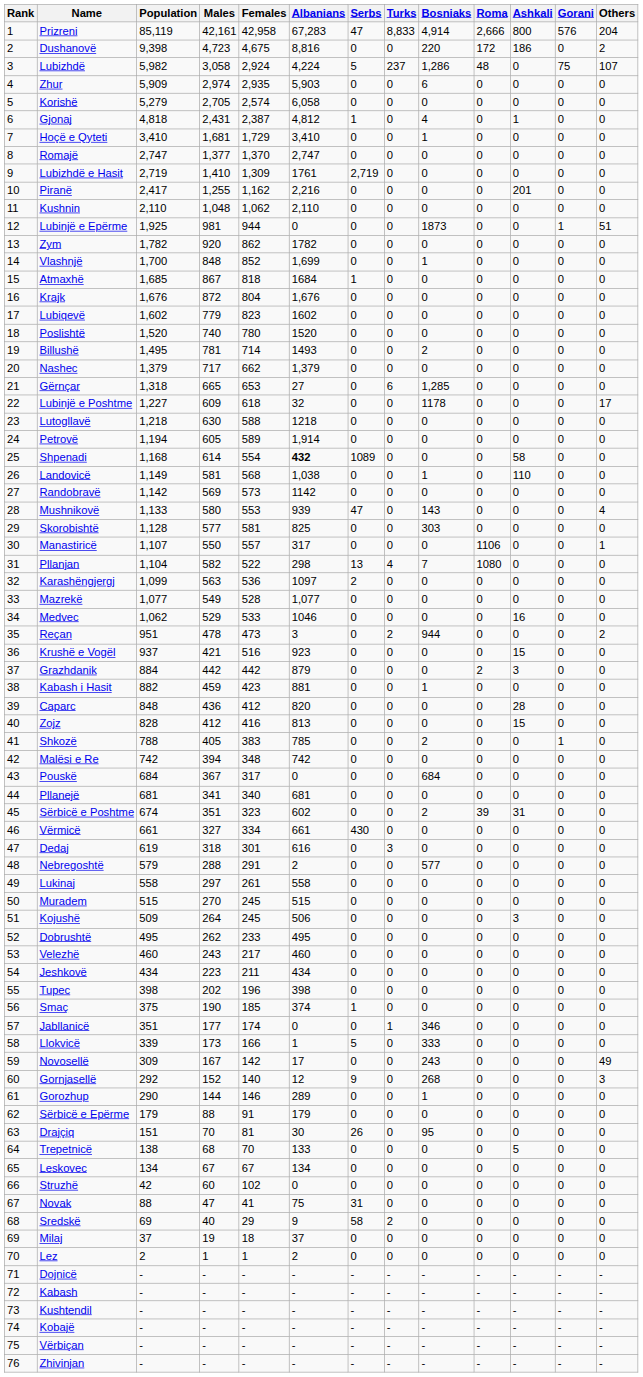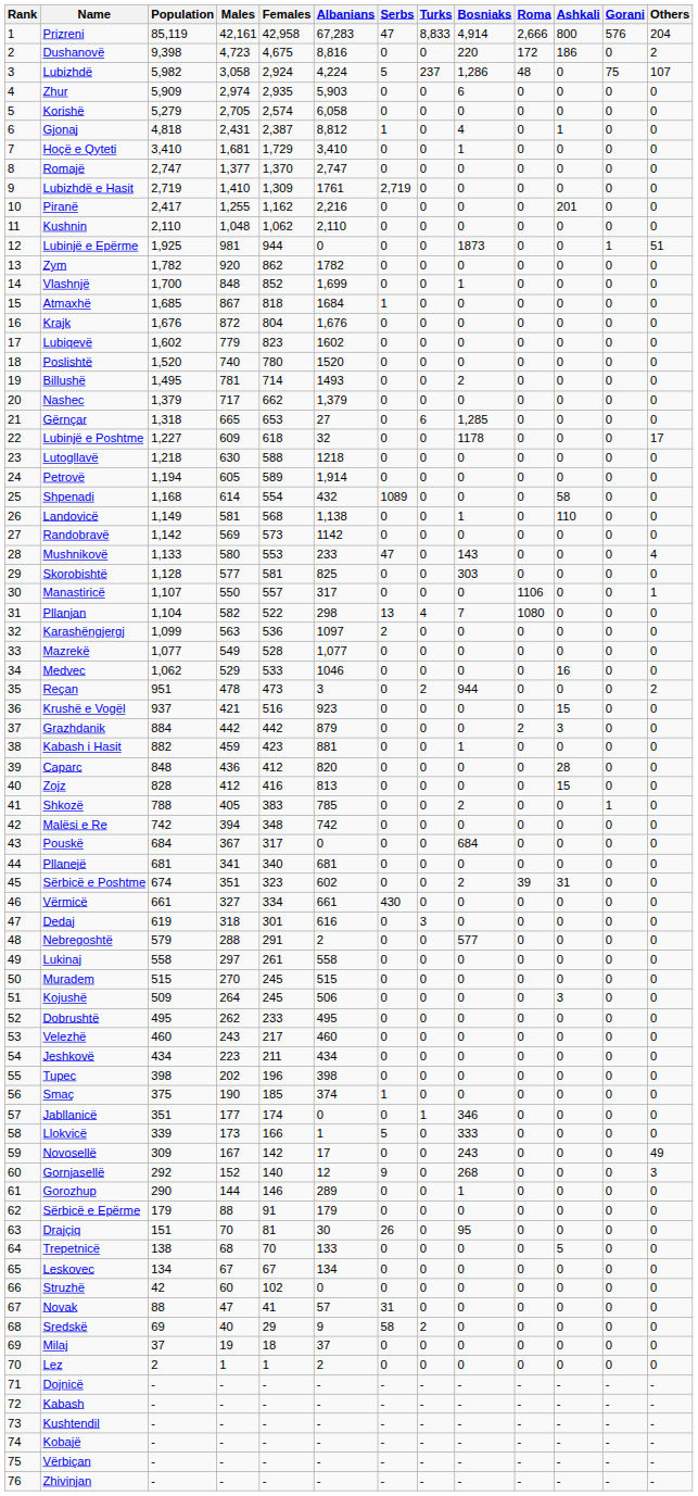 <table class="wikitable mw-collapsible mw-collapsed">
 <tr>
 <th>Rank</th>
 <th>Name</th>
 <th>Population</th>
 <th>Males</th>
 <th>Females</th>
 <th><a href='#'>Albanians</a></th>
 <th><a href='#'>Serbs</a></th>
 <th><a href='#'>Turks</a></th>
 <th><a href='#'>Bosniaks</a></th>
 <th><a href='#'>Roma</a></th>
 <th><a href='#'>Ashkali</a></th>
 <th><a href='#'>Gorani</a></th>
 <th>Others</th>
 </tr>
 <tr>
 <td>1</td>
 <td><a href='#'>Prizreni</a></td>
 <td>85,119</td>
 <td>42,161</td>
 <td>42,958</td>
 <td>67,283</td>
 <td>47</td>
 <td>8,833</td>
 <td>4,914</td>
 <td>2,666</td>
 <td>800</td>
 <td>576</td>
 <td>204</td>
 </tr>
 <tr>
 <td>2</td>
 <td><a href='#'>Dushanovë</a></td>
 <td>9,398</td>
 <td>4,723</td>
 <td>4,675</td>
 <td>8,816</td>
 <td>0</td>
 <td>0</td>
 <td>220</td>
 <td>172</td>
 <td>186</td>
 <td>0</td>
 <td>2</td>
 </tr>
 <tr>
 <td>3</td>
 <td><a href='#'>Lubizhdë</a></td>
 <td>5,982</td>
 <td>3,058</td>
 <td>2,924</td>
 <td>4,224</td>
 <td>5</td>
 <td>237</td>
 <td>1,286</td>
 <td>48</td>
 <td>0</td>
 <td>75</td>
 <td>107</td>
 </tr>
 <tr>
 <td>4</td>
 <td><a href='#'>Zhur</a></td>
 <td>5,909</td>
 <td>2,974</td>
 <td>2,935</td>
 <td>5,903</td>
 <td>0</td>
 <td>0</td>
 <td>6</td>
 <td>0</td>
 <td>0</td>
 <td>0</td>
 <td>0</td>
 </tr>
 <tr>
 <td>5</td>
 <td><a href='#'>Korishë</a></td>
 <td>5,279</td>
 <td>2,705</td>
 <td>2,574</td>
 <td>6,058</td>
 <td>0</td>
 <td>0</td>
 <td>0</td>
 <td>0</td>
 <td>0</td>
 <td>0</td>
 <td>0</td>
 </tr>
 <tr>
 <td>6</td>
 <td><a href='#'>Gjonaj</a></td>
 <td>4,818</td>
 <td>2,431</td>
 <td>2,387</td>
-<td>4,812</td>
+<td>8,812</td>
 <td>1</td>
 <td>0</td>
 <td>4</td>
 <td>0</td>
 <td>1</td>
 <td>0</td>
 <td>0</td>
 </tr>
 <tr>
 <td>7</td>
 <td><a href='#'>Hoçë e Qyteti</a></td>
 <td>3,410</td>
 <td>1,681</td>
 <td>1,729</td>
 <td>3,410</td>
 <td>0</td>
 <td>0</td>
 <td>1</td>
 <td>0</td>
 <td>0</td>
 <td>0</td>
 <td>0</td>
 </tr>
 <tr>
 <td>8</td>
 <td><a href='#'>Romajë</a></td>
 <td>2,747</td>
 <td>1,377</td>
 <td>1,370</td>
 <td>2,747</td>
 <td>0</td>
 <td>0</td>
 <td>0</td>
 <td>0</td>
 <td>0</td>
 <td>0</td>
 <td>0</td>
 </tr>
 <tr>
 <td>9</td>
 <td><a href='#'>Lubizhdë e Hasit</a></td>
 <td>2,719</td>
 <td>1,410</td>
 <td>1,309</td>
 <td>1761</td>
 <td>2,719</td>
 <td>0</td>
 <td>0</td>
 <td>0</td>
 <td>0</td>
 <td>0</td>
 <td>0</td>
 </tr>
 <tr>
 <td>10</td>
 <td><a href='#'>Piranë</a></td>
 <td>2,417</td>
 <td>1,255</td>
 <td>1,162</td>
 <td>2,216</td>
 <td>0</td>
 <td>0</td>
 <td>0</td>
 <td>0</td>
 <td>201</td>
 <td>0</td>
 <td>0</td>
 </tr>
 <tr>
 <td>11</td>
 <td><a href='#'>Kushnin</a></td>
 <td>2,110</td>
 <td>1,048</td>
 <td>1,062</td>
 <td>2,110</td>
 <td>0</td>
 <td>0</td>
 <td>0</td>
 <td>0</td>
 <td>0</td>
 <td>0</td>
 <td>0</td>
 </tr>
 <tr>
 <td>12</td>
 <td><a href='#'>Lubinjë e Epërme</a></td>
 <td>1,925</td>
 <td>981</td>
 <td>944</td>
 <td>0</td>
 <td>0</td>
 <td>0</td>
 <td>1873</td>
 <td>0</td>
 <td>0</td>
 <td>1</td>
 <td>51</td>
 </tr>
 <tr>
 <td>13</td>
 <td><a href='#'>Zym</a></td>
 <td>1,782</td>
 <td>920</td>
 <td>862</td>
 <td>1782</td>
 <td>0</td>
 <td>0</td>
 <td>0</td>
 <td>0</td>
 <td>0</td>
 <td>0</td>
 <td>0</td>
 </tr>
 <tr>
 <td>14</td>
 <td><a href='#'>Vlashnjë</a></td>
 <td>1,700</td>
 <td>848</td>
 <td>852</td>
 <td>1,699</td>
 <td>0</td>
 <td>0</td>
 <td>1</td>
 <td>0</td>
 <td>0</td>
 <td>0</td>
 <td>0</td>
 </tr>
 <tr>
 <td>15</td>
 <td><a href='#'>Atmaxhë</a></td>
 <td>1,685</td>
 <td>867</td>
 <td>818</td>
 <td>1684</td>
 <td>1</td>
 <td>0</td>
 <td>0</td>
 <td>0</td>
 <td>0</td>
 <td>0</td>
 <td>0</td>
 </tr>
 <tr>
 <td>16</td>
 <td><a href='#'>Krajk</a></td>
 <td>1,676</td>
 <td>872</td>
 <td>804</td>
 <td>1,676</td>
 <td>0</td>
 <td>0</td>
 <td>0</td>
 <td>0</td>
 <td>0</td>
 <td>0</td>
 <td>0</td>
 </tr>
 <tr>
 <td>17</td>
 <td><a href='#'>Lubiqevë</a></td>
 <td>1,602</td>
 <td>779</td>
 <td>823</td>
 <td>1602</td>
 <td>0</td>
 <td>0</td>
 <td>0</td>
 <td>0</td>
 <td>0</td>
 <td>0</td>
 <td>0</td>
 </tr>
 <tr>
 <td>18</td>
 <td><a href='#'>Poslishtë</a></td>
 <td>1,520</td>
 <td>740</td>
 <td>780</td>
 <td>1520</td>
 <td>0</td>
 <td>0</td>
 <td>0</td>
 <td>0</td>
 <td>0</td>
 <td>0</td>
 <td>0</td>
 </tr>
 <tr>
 <td>19</td>
 <td><a href='#'>Billushë</a></td>
 <td>1,495</td>
 <td>781</td>
 <td>714</td>
 <td>1493</td>
 <td>0</td>
 <td>0</td>
 <td>2</td>
 <td>0</td>
 <td>0</td>
 <td>0</td>
 <td>0</td>
 </tr>
 <tr>
 <td>20</td>
 <td><a href='#'>Nashec</a></td>
 <td>1,379</td>
 <td>717</td>
 <td>662</td>
 <td>1,379</td>
 <td>0</td>
 <td>0</td>
 <td>0</td>
 <td>0</td>
 <td>0</td>
 <td>0</td>
 <td>0</td>
 </tr>
 <tr>
 <td>21</td>
 <td><a href='#'>Gërnçar</a></td>
 <td>1,318</td>
 <td>665</td>
 <td>653</td>
 <td>27</td>
 <td>0</td>
 <td>6</td>
 <td>1,285</td>
 <td>0</td>
 <td>0</td>
 <td>0</td>
 <td>0</td>
 </tr>
 <tr>
 <td>22</td>
 <td><a href='#'>Lubinjë e Poshtme</a></td>
 <td>1,227</td>
 <td>609</td>
 <td>618</td>
 <td>32</td>
 <td>0</td>
 <td>0</td>
 <td>1178</td>
 <td>0</td>
 <td>0</td>
 <td>0</td>
 <td>17</td>
 </tr>
 <tr>
 <td>23</td>
 <td><a href='#'>Lutogllavë</a></td>
 <td>1,218</td>
 <td>630</td>
 <td>588</td>
 <td>1218</td>
 <td>0</td>
 <td>0</td>
 <td>0</td>
 <td>0</td>
 <td>0</td>
 <td>0</td>
 <td>0</td>
 </tr>
 <tr>
 <td>24</td>
 <td><a href='#'>Petrovë</a></td>
 <td>1,194</td>
 <td>605</td>
 <td>589</td>
 <td>1,914</td>
 <td>0</td>
 <td>0</td>
 <td>0</td>
 <td>0</td>
 <td>0</td>
 <td>0</td>
 <td>0</td>
 </tr>
 <tr>
 <td>25</td>
 <td><a href='#'>Shpenadi</a></td>
 <td>1,168</td>
 <td>614</td>
 <td>554</td>
-<td><strong>432</strong></td>
+<td>432</td>
 <td>1089</td>
 <td>0</td>
 <td>0</td>
 <td>0</td>
 <td>58</td>
 <td>0</td>
 <td>0</td>
 </tr>
 <tr>
 <td>26</td>
 <td><a href='#'>Landovicë</a></td>
 <td>1,149</td>
 <td>581</td>
 <td>568</td>
-<td>1,038</td>
+<td>1,138</td>
 <td>0</td>
 <td>0</td>
 <td>1</td>
 <td>0</td>
 <td>110</td>
 <td>0</td>
 <td>0</td>
 </tr>
 <tr>
 <td>27</td>
 <td><a href='#'>Randobravë</a></td>
 <td>1,142</td>
 <td>569</td>
 <td>573</td>
 <td>1142</td>
 <td>0</td>
 <td>0</td>
 <td>0</td>
 <td>0</td>
 <td>0</td>
 <td>0</td>
 <td>0</td>
 </tr>
 <tr>
 <td>28</td>
 <td><a href='#'>Mushnikovë</a></td>
 <td>1,133</td>
 <td>580</td>
 <td>553</td>
-<td>939</td>
+<td>233</td>
 <td>47</td>
 <td>0</td>
 <td>143</td>
 <td>0</td>
 <td>0</td>
 <td>0</td>
 <td>4</td>
 </tr>
 <tr>
 <td>29</td>
 <td><a href='#'>Skorobishtë</a></td>
 <td>1,128</td>
 <td>577</td>
 <td>581</td>
 <td>825</td>
 <td>0</td>
 <td>0</td>
 <td>303</td>
 <td>0</td>
 <td>0</td>
 <td>0</td>
 <td>0</td>
 </tr>
 <tr>
 <td>30</td>
 <td><a href='#'>Manastiricë</a></td>
 <td>1,107</td>
 <td>550</td>
 <td>557</td>
 <td>317</td>
 <td>0</td>
 <td>0</td>
 <td>0</td>
 <td>1106</td>
 <td>0</td>
 <td>0</td>
 <td>1</td>
 </tr>
 <tr>
 <td>31</td>
 <td><a href='#'>Pllanjan</a></td>
 <td>1,104</td>
 <td>582</td>
 <td>522</td>
 <td>298</td>
 <td>13</td>
 <td>4</td>
 <td>7</td>
 <td>1080</td>
 <td>0</td>
 <td>0</td>
 <td>0</td>
 </tr>
 <tr>
 <td>32</td>
 <td><a href='#'>Karashëngjergj</a></td>
 <td>1,099</td>
 <td>563</td>
 <td>536</td>
 <td>1097</td>
 <td>2</td>
 <td>0</td>
 <td>0</td>
 <td>0</td>
 <td>0</td>
 <td>0</td>
 <td>0</td>
 </tr>
 <tr>
 <td>33</td>
 <td><a href='#'>Mazrekë</a></td>
 <td>1,077</td>
 <td>549</td>
 <td>528</td>
 <td>1,077</td>
 <td>0</td>
 <td>0</td>
 <td>0</td>
 <td>0</td>
 <td>0</td>
 <td>0</td>
 <td>0</td>
 </tr>
 <tr>
 <td>34</td>
 <td><a href='#'>Medvec</a></td>
 <td>1,062</td>
 <td>529</td>
 <td>533</td>
 <td>1046</td>
 <td>0</td>
 <td>0</td>
 <td>0</td>
 <td>0</td>
 <td>16</td>
 <td>0</td>
 <td>0</td>
 </tr>
 <tr>
 <td>35</td>
 <td><a href='#'>Reçan</a></td>
 <td>951</td>
 <td>478</td>
 <td>473</td>
 <td>3</td>
 <td>0</td>
 <td>2</td>
 <td>944</td>
 <td>0</td>
 <td>0</td>
 <td>0</td>
 <td>2</td>
 </tr>
 <tr>
 <td>36</td>
 <td><a href='#'>Krushë e Vogël</a></td>
 <td>937</td>
 <td>421</td>
 <td>516</td>
 <td>923</td>
 <td>0</td>
 <td>0</td>
 <td>0</td>
 <td>0</td>
 <td>15</td>
 <td>0</td>
 <td>0</td>
 </tr>
 <tr>
 <td>37</td>
 <td><a href='#'>Grazhdanik</a></td>
 <td>884</td>
 <td>442</td>
 <td>442</td>
 <td>879</td>
 <td>0</td>
 <td>0</td>
 <td>0</td>
 <td>2</td>
 <td>3</td>
 <td>0</td>
 <td>0</td>
 </tr>
 <tr>
 <td>38</td>
 <td><a href='#'>Kabash i Hasit</a></td>
 <td>882</td>
 <td>459</td>
 <td>423</td>
 <td>881</td>
 <td>0</td>
 <td>0</td>
 <td>1</td>
 <td>0</td>
 <td>0</td>
 <td>0</td>
 <td>0</td>
 </tr>
 <tr>
 <td>39</td>
 <td><a href='#'>Caparc</a></td>
 <td>848</td>
 <td>436</td>
 <td>412</td>
 <td>820</td>
 <td>0</td>
 <td>0</td>
 <td>0</td>
 <td>0</td>
 <td>28</td>
 <td>0</td>
 <td>0</td>
 </tr>
 <tr>
 <td>40</td>
 <td><a href='#'>Zojz</a></td>
 <td>828</td>
 <td>412</td>
 <td>416</td>
 <td>813</td>
 <td>0</td>
 <td>0</td>
 <td>0</td>
 <td>0</td>
 <td>15</td>
 <td>0</td>
 <td>0</td>
 </tr>
 <tr>
 <td>41</td>
 <td><a href='#'>Shkozë</a></td>
 <td>788</td>
 <td>405</td>
 <td>383</td>
 <td>785</td>
 <td>0</td>
 <td>0</td>
 <td>2</td>
 <td>0</td>
 <td>0</td>
 <td>1</td>
 <td>0</td>
 </tr>
 <tr>
 <td>42</td>
 <td><a href='#'>Malësi e Re</a></td>
 <td>742</td>
 <td>394</td>
 <td>348</td>
 <td>742</td>
 <td>0</td>
 <td>0</td>
 <td>0</td>
 <td>0</td>
 <td>0</td>
 <td>0</td>
 <td>0</td>
 </tr>
 <tr>
 <td>43</td>
 <td><a href='#'>Pouskë</a></td>
 <td>684</td>
 <td>367</td>
 <td>317</td>
 <td>0</td>
 <td>0</td>
 <td>0</td>
 <td>684</td>
 <td>0</td>
 <td>0</td>
 <td>0</td>
 <td>0</td>
 </tr>
 <tr>
 <td>44</td>
 <td><a href='#'>Pllanejë</a></td>
 <td>681</td>
 <td>341</td>
 <td>340</td>
 <td>681</td>
 <td>0</td>
 <td>0</td>
 <td>0</td>
 <td>0</td>
 <td>0</td>
 <td>0</td>
 <td>0</td>
 </tr>
 <tr>
 <td>45</td>
 <td><a href='#'>Sërbicë e Poshtme</a></td>
 <td>674</td>
 <td>351</td>
 <td>323</td>
 <td>602</td>
 <td>0</td>
 <td>0</td>
 <td>2</td>
 <td>39</td>
 <td>31</td>
 <td>0</td>
 <td>0</td>
 </tr>
 <tr>
 <td>46</td>
 <td><a href='#'>Vërmicë</a></td>
 <td>661</td>
 <td>327</td>
 <td>334</td>
 <td>661</td>
 <td>430</td>
 <td>0</td>
 <td>0</td>
 <td>0</td>
 <td>0</td>
 <td>0</td>
 <td>0</td>
 </tr>
 <tr>
 <td>47</td>
 <td><a href='#'>Dedaj</a></td>
 <td>619</td>
 <td>318</td>
 <td>301</td>
 <td>616</td>
 <td>0</td>
 <td>3</td>
 <td>0</td>
 <td>0</td>
 <td>0</td>
 <td>0</td>
 <td>0</td>
 </tr>
 <tr>
 <td>48</td>
 <td><a href='#'>Nebregoshtë</a></td>
 <td>579</td>
 <td>288</td>
 <td>291</td>
 <td>2</td>
 <td>0</td>
 <td>0</td>
 <td>577</td>
 <td>0</td>
 <td>0</td>
 <td>0</td>
 <td>0</td>
 </tr>
 <tr>
 <td>49</td>
 <td><a href='#'>Lukinaj</a></td>
 <td>558</td>
 <td>297</td>
 <td>261</td>
 <td>558</td>
 <td>0</td>
 <td>0</td>
 <td>0</td>
 <td>0</td>
 <td>0</td>
 <td>0</td>
 <td>0</td>
 </tr>
 <tr>
 <td>50</td>
 <td><a href='#'>Muradem</a></td>
 <td>515</td>
 <td>270</td>
 <td>245</td>
 <td>515</td>
 <td>0</td>
 <td>0</td>
 <td>0</td>
 <td>0</td>
 <td>0</td>
 <td>0</td>
 <td>0</td>
 </tr>
 <tr>
 <td>51</td>
 <td><a href='#'>Kojushë</a></td>
 <td>509</td>
 <td>264</td>
 <td>245</td>
 <td>506</td>
 <td>0</td>
 <td>0</td>
 <td>0</td>
 <td>0</td>
 <td>3</td>
 <td>0</td>
 <td>0</td>
 </tr>
 <tr>
 <td>52</td>
 <td><a href='#'>Dobrushtë</a></td>
 <td>495</td>
 <td>262</td>
 <td>233</td>
 <td>495</td>
 <td>0</td>
 <td>0</td>
 <td>0</td>
 <td>0</td>
 <td>0</td>
 <td>0</td>
 <td>0</td>
 </tr>
 <tr>
 <td>53</td>
 <td><a href='#'>Velezhë</a></td>
 <td>460</td>
 <td>243</td>
 <td>217</td>
 <td>460</td>
 <td>0</td>
 <td>0</td>
 <td>0</td>
 <td>0</td>
 <td>0</td>
 <td>0</td>
 <td>0</td>
 </tr>
 <tr>
 <td>54</td>
 <td><a href='#'>Jeshkovë</a></td>
 <td>434</td>
 <td>223</td>
 <td>211</td>
 <td>434</td>
 <td>0</td>
 <td>0</td>
 <td>0</td>
 <td>0</td>
 <td>0</td>
 <td>0</td>
 <td>0</td>
 </tr>
 <tr>
 <td>55</td>
 <td><a href='#'>Tupec</a></td>
 <td>398</td>
 <td>202</td>
 <td>196</td>
 <td>398</td>
 <td>0</td>
 <td>0</td>
 <td>0</td>
 <td>0</td>
 <td>0</td>
 <td>0</td>
 <td>0</td>
 </tr>
 <tr>
 <td>56</td>
 <td><a href='#'>Smaç</a></td>
 <td>375</td>
 <td>190</td>
 <td>185</td>
 <td>374</td>
 <td>1</td>
 <td>0</td>
 <td>0</td>
 <td>0</td>
 <td>0</td>
 <td>0</td>
 <td>0</td>
 </tr>
 <tr>
 <td>57</td>
 <td><a href='#'>Jabllanicë</a></td>
 <td>351</td>
 <td>177</td>
 <td>174</td>
 <td>0</td>
 <td>0</td>
 <td>1</td>
 <td>346</td>
 <td>0</td>
 <td>0</td>
 <td>0</td>
 <td>0</td>
 </tr>
 <tr>
 <td>58</td>
 <td><a href='#'>Llokvicë</a></td>
 <td>339</td>
 <td>173</td>
 <td>166</td>
 <td>1</td>
 <td>5</td>
 <td>0</td>
 <td>333</td>
 <td>0</td>
 <td>0</td>
 <td>0</td>
 <td>0</td>
 </tr>
 <tr>
 <td>59</td>
 <td><a href='#'>Novosellë</a></td>
 <td>309</td>
 <td>167</td>
 <td>142</td>
 <td>17</td>
 <td>0</td>
 <td>0</td>
 <td>243</td>
 <td>0</td>
 <td>0</td>
 <td>0</td>
 <td>49</td>
 </tr>
 <tr>
 <td>60</td>
 <td><a href='#'>Gornjasellë</a></td>
 <td>292</td>
 <td>152</td>
 <td>140</td>
 <td>12</td>
 <td>9</td>
 <td>0</td>
 <td>268</td>
 <td>0</td>
 <td>0</td>
 <td>0</td>
 <td>3</td>
 </tr>
 <tr>
 <td>61</td>
 <td><a href='#'>Gorozhup</a></td>
 <td>290</td>
 <td>144</td>
 <td>146</td>
 <td>289</td>
 <td>0</td>
 <td>0</td>
 <td>1</td>
 <td>0</td>
 <td>0</td>
 <td>0</td>
 <td>0</td>
 </tr>
 <tr>
 <td>62</td>
 <td><a href='#'>Sërbicë e Epërme</a></td>
 <td>179</td>
 <td>88</td>
 <td>91</td>
 <td>179</td>
 <td>0</td>
 <td>0</td>
 <td>0</td>
 <td>0</td>
 <td>0</td>
 <td>0</td>
 <td>0</td>
 </tr>
 <tr>
 <td>63</td>
 <td><a href='#'>Drajçiq</a></td>
 <td>151</td>
 <td>70</td>
 <td>81</td>
 <td>30</td>
 <td>26</td>
 <td>0</td>
 <td>95</td>
 <td>0</td>
 <td>0</td>
 <td>0</td>
 <td>0</td>
 </tr>
 <tr>
 <td>64</td>
 <td><a href='#'>Trepetnicë</a></td>
 <td>138</td>
 <td>68</td>
 <td>70</td>
 <td>133</td>
 <td>0</td>
 <td>0</td>
 <td>0</td>
 <td>0</td>
 <td>5</td>
 <td>0</td>
 <td>0</td>
 </tr>
 <tr>
 <td>65</td>
 <td><a href='#'>Leskovec</a></td>
 <td>134</td>
 <td>67</td>
 <td>67</td>
 <td>134</td>
 <td>0</td>
 <td>0</td>
 <td>0</td>
 <td>0</td>
 <td>0</td>
 <td>0</td>
 <td>0</td>
 </tr>
 <tr>
 <td>66</td>
 <td><a href='#'>Struzhë</a></td>
 <td>42</td>
 <td>60</td>
 <td>102</td>
 <td>0</td>
 <td>0</td>
 <td>0</td>
 <td>0</td>
 <td>0</td>
 <td>0</td>
 <td>0</td>
 <td>0</td>
 </tr>
 <tr>
 <td>67</td>
 <td><a href='#'>Novak</a></td>
 <td>88</td>
 <td>47</td>
 <td>41</td>
-<td>75</td>
+<td>57</td>
 <td>31</td>
 <td>0</td>
 <td>0</td>
 <td>0</td>
 <td>0</td>
 <td>0</td>
 <td>0</td>
 </tr>
 <tr>
 <td>68</td>
 <td><a href='#'>Sredskë</a></td>
 <td>69</td>
 <td>40</td>
 <td>29</td>
 <td>9</td>
 <td>58</td>
 <td>2</td>
 <td>0</td>
 <td>0</td>
 <td>0</td>
 <td>0</td>
 <td>0</td>
 </tr>
 <tr>
 <td>69</td>
 <td><a href='#'>Milaj</a></td>
 <td>37</td>
 <td>19</td>
 <td>18</td>
 <td>37</td>
 <td>0</td>
 <td>0</td>
 <td>0</td>
 <td>0</td>
 <td>0</td>
 <td>0</td>
 <td>0</td>
 </tr>
 <tr>
 <td>70</td>
 <td><a href='#'>Lez</a></td>
 <td>2</td>
 <td>1</td>
 <td>1</td>
 <td>2</td>
 <td>0</td>
 <td>0</td>
 <td>0</td>
 <td>0</td>
 <td>0</td>
 <td>0</td>
 <td>0</td>
 </tr>
 <tr>
 <td>71</td>
 <td><a href='#'>Dojnicë</a></td>
 <td>-</td>
 <td>-</td>
 <td>-</td>
 <td>-</td>
 <td>-</td>
 <td>-</td>
 <td>-</td>
 <td>-</td>
 <td>-</td>
 <td>-</td>
 <td>-</td>
 </tr>
 <tr>
 <td>72</td>
 <td><a href='#'>Kabash</a></td>
 <td>-</td>
 <td>-</td>
 <td>-</td>
 <td>-</td>
 <td>-</td>
 <td>-</td>
 <td>-</td>
 <td>-</td>
 <td>-</td>
 <td>-</td>
 <td>-</td>
 </tr>
 <tr>
 <td>73</td>
 <td><a href='#'>Kushtendil</a></td>
 <td>-</td>
 <td>-</td>
 <td>-</td>
 <td>-</td>
 <td>-</td>
 <td>-</td>
 <td>-</td>
 <td>-</td>
 <td>-</td>
 <td>-</td>
 <td>-</td>
 </tr>
 <tr>
 <td>74</td>
 <td><a href='#'>Kobajë</a></td>
 <td>-</td>
 <td>-</td>
 <td>-</td>
 <td>-</td>
 <td>-</td>
 <td>-</td>
 <td>-</td>
 <td>-</td>
 <td>-</td>
 <td>-</td>
 <td>-</td>
 </tr>
 <tr>
 <td>75</td>
 <td><a href='#'>Vërbiçan</a></td>
 <td>-</td>
 <td>-</td>
 <td>-</td>
 <td>-</td>
 <td>-</td>
 <td>-</td>
 <td>-</td>
 <td>-</td>
 <td>-</td>
 <td>-</td>
 <td>-</td>
 </tr>
 <tr>
 <td>76</td>
 <td><a href='#'>Zhivinjan</a></td>
 <td>-</td>
 <td>-</td>
 <td>-</td>
 <td>-</td>
 <td>-</td>
 <td>-</td>
 <td>-</td>
 <td>-</td>
 <td>-</td>
 <td>-</td>
 <td>-</td>
 </tr>
 </table>
